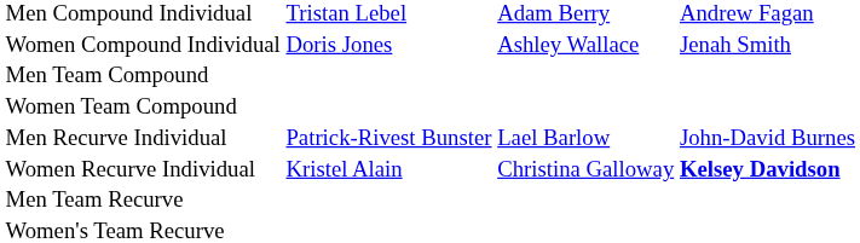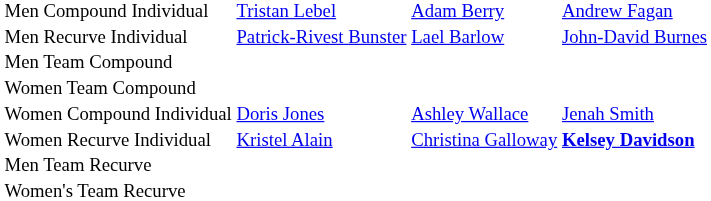 <table>
 <tr>
 <td>Men Compound Individual</td>
 <td> <a href='#'>Tristan Lebel</a></td>
 <td> <a href='#'>Adam Berry</a></td>
 <td> <a href='#'>Andrew Fagan</a></td>
 </tr>
 <tr>
-<td>Women Compound Individual</td>
-<td> <a href='#'>Doris Jones</a></td>
-<td> <a href='#'>Ashley Wallace</a></td>
-<td> <a href='#'>Jenah Smith</a></td>
+<td>Men Recurve Individual</td>
+<td> <a href='#'>Patrick-Rivest Bunster</a></td>
+<td> <a href='#'>Lael Barlow</a></td>
+<td> <a href='#'>John-David Burnes</a></td>
 </tr>
 <tr>
 <td>Men Team Compound</td>
 <td></td>
 <td></td>
 <td></td>
 </tr>
 <tr>
 <td>Women Team Compound</td>
 <td></td>
 <td></td>
 <td></td>
 </tr>
 <tr>
-<td>Men Recurve Individual</td>
-<td> <a href='#'>Patrick-Rivest Bunster</a></td>
-<td> <a href='#'>Lael Barlow</a></td>
-<td> <a href='#'>John-David Burnes</a></td>
+<td>Women Compound Individual</td>
+<td> <a href='#'>Doris Jones</a></td>
+<td> <a href='#'>Ashley Wallace</a></td>
+<td> <a href='#'>Jenah Smith</a></td>
 </tr>
 <tr>
 <td>Women Recurve Individual</td>
 <td> <a href='#'>Kristel Alain</a></td>
 <td> <a href='#'>Christina Galloway</a></td>
 <td><strong> <a href='#'>Kelsey Davidson</a></strong></td>
 </tr>
 <tr>
 <td>Men Team Recurve</td>
 <td></td>
 <td></td>
 <td></td>
 </tr>
 <tr>
 <td>Women's Team Recurve</td>
 <td></td>
 <td></td>
 <td></td>
 </tr>
 </table>
